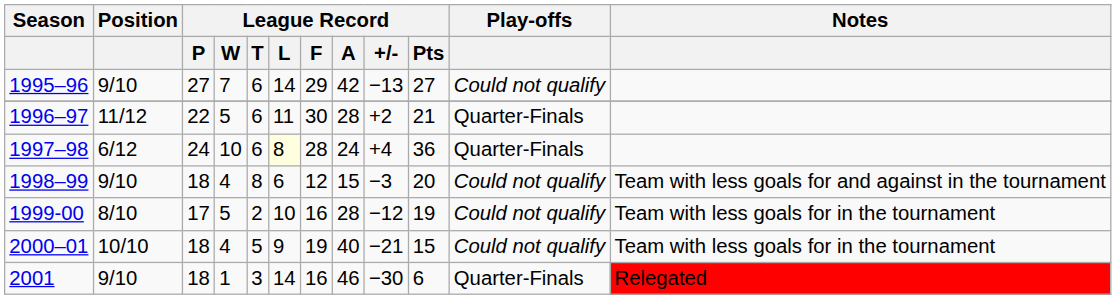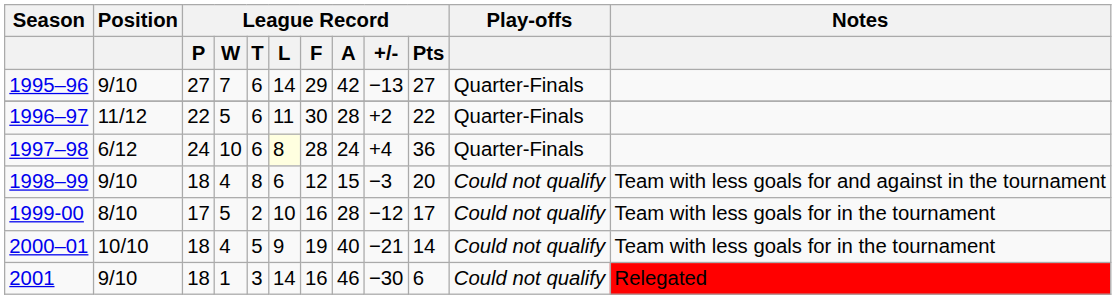 <table class="wikitable">
 <tr>
 <th>Season</th>
 <th>Position</th>
 <th colspan=8>League Record</th>
 <th>Play-offs</th>
 <th>Notes</th>
 </tr>
 <tr>
 <th></th>
 <th></th>
 <th><strong>P</strong></th>
 <th><strong>W</strong></th>
 <th><strong>T</strong></th>
 <th><strong>L</strong></th>
 <th><strong>F</strong></th>
 <th><strong>A</strong></th>
 <th><strong>+/-</strong></th>
 <th><strong>Pts</strong></th>
 <th></th>
 <th></th>
 </tr>
 <tr>
 <td><a href='#'>1995–96</a></td>
 <td>9/10</td>
 <td>27</td>
 <td>7</td>
 <td>6</td>
 <td>14</td>
 <td>29</td>
 <td>42</td>
 <td>−13</td>
 <td>27</td>
-<td><em>Could not qualify</em></td>
+<td>Quarter-Finals</td>
 <td></td>
 </tr>
 <tr>
 </tr>
 <tr>
 <td><a href='#'>1996–97</a></td>
 <td>11/12</td>
 <td>22</td>
 <td>5</td>
 <td>6</td>
 <td>11</td>
 <td>30</td>
 <td>28</td>
 <td>+2</td>
-<td>21</td>
+<td>22</td>
 <td>Quarter-Finals</td>
 <td></td>
 </tr>
 <tr>
 <td><a href='#'>1997–98</a></td>
 <td>6/12</td>
 <td>24</td>
 <td>10</td>
 <td>6</td>
 <td style="background: lightyellow;">8</td>
 <td>28</td>
 <td>24</td>
 <td>+4</td>
 <td>36</td>
 <td>Quarter-Finals</td>
 <td></td>
 </tr>
 <tr>
 <td><a href='#'>1998–99</a></td>
 <td>9/10</td>
 <td>18</td>
 <td>4</td>
 <td>8</td>
 <td>6</td>
 <td>12</td>
 <td>15</td>
 <td>−3</td>
 <td>20</td>
 <td><em>Could not qualify</em></td>
 <td>Team with less goals for and against in the tournament</td>
 </tr>
 <tr>
 <td><a href='#'>1999-00</a></td>
 <td>8/10</td>
 <td>17</td>
 <td>5</td>
 <td>2</td>
 <td>10</td>
 <td>16</td>
 <td>28</td>
 <td>−12</td>
-<td>19</td>
+<td>17</td>
 <td><em>Could not qualify</em></td>
 <td>Team with less goals for in the tournament</td>
 </tr>
 <tr>
 <td><a href='#'>2000–01</a></td>
 <td>10/10</td>
 <td>18</td>
 <td>4</td>
 <td>5</td>
 <td>9</td>
 <td>19</td>
 <td>40</td>
 <td>−21</td>
-<td>15</td>
+<td>14</td>
 <td><em>Could not qualify</em></td>
 <td>Team with less goals for in the tournament</td>
 </tr>
 <tr>
 <td><a href='#'>2001</a></td>
 <td>9/10</td>
 <td>18</td>
 <td>1</td>
 <td>3</td>
 <td>14</td>
 <td>16</td>
 <td>46</td>
 <td>−30</td>
 <td>6</td>
-<td>Quarter-Finals</td>
+<td><em>Could not qualify</em></td>
 <td bgcolor="#FF0000">Relegated</td>
 </tr>
 </table>
